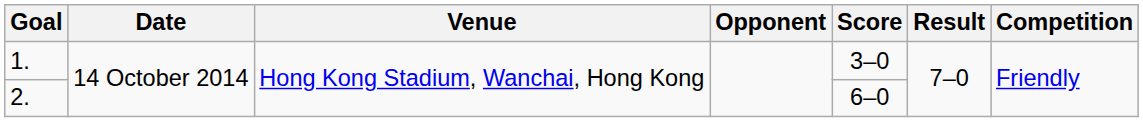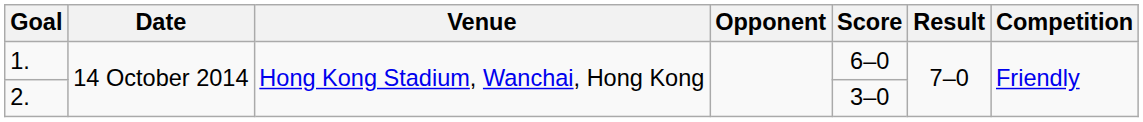 <table class="wikitable plainrowheaders sortable">
 <tr>
 <th>Goal</th>
 <th>Date</th>
 <th>Venue</th>
 <th>Opponent</th>
 <th>Score</th>
 <th>Result</th>
 <th>Competition</th>
 </tr>
 <tr>
 <td>1.</td>
 <td rowspan="2">14 October 2014</td>
 <td rowspan="2"><a href='#'>Hong Kong Stadium</a>, <a href='#'>Wanchai</a>, Hong Kong</td>
 <td rowspan="2"></td>
-<td align=center>3–0</td>
+<td align=center>6–0</td>
 <td rowspan="2" style="text-align:center">7–0</td>
 <td rowspan="2"><a href='#'>Friendly</a></td>
 </tr>
 <tr>
 <td>2.</td>
-<td align=center>6–0</td>
+<td align=center>3–0</td>
 </tr>
 </table>
